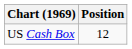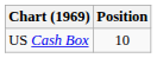 <table class="wikitable">
 <tr>
 <th>Chart (1969)</th>
 <th>Position</th>
 </tr>
 <tr>
 <td>US <a href='#'><em>Cash Box</em></a></td>
-<td align="center">12</td>
+<td align="center">10</td>
 </tr>
 </table>
